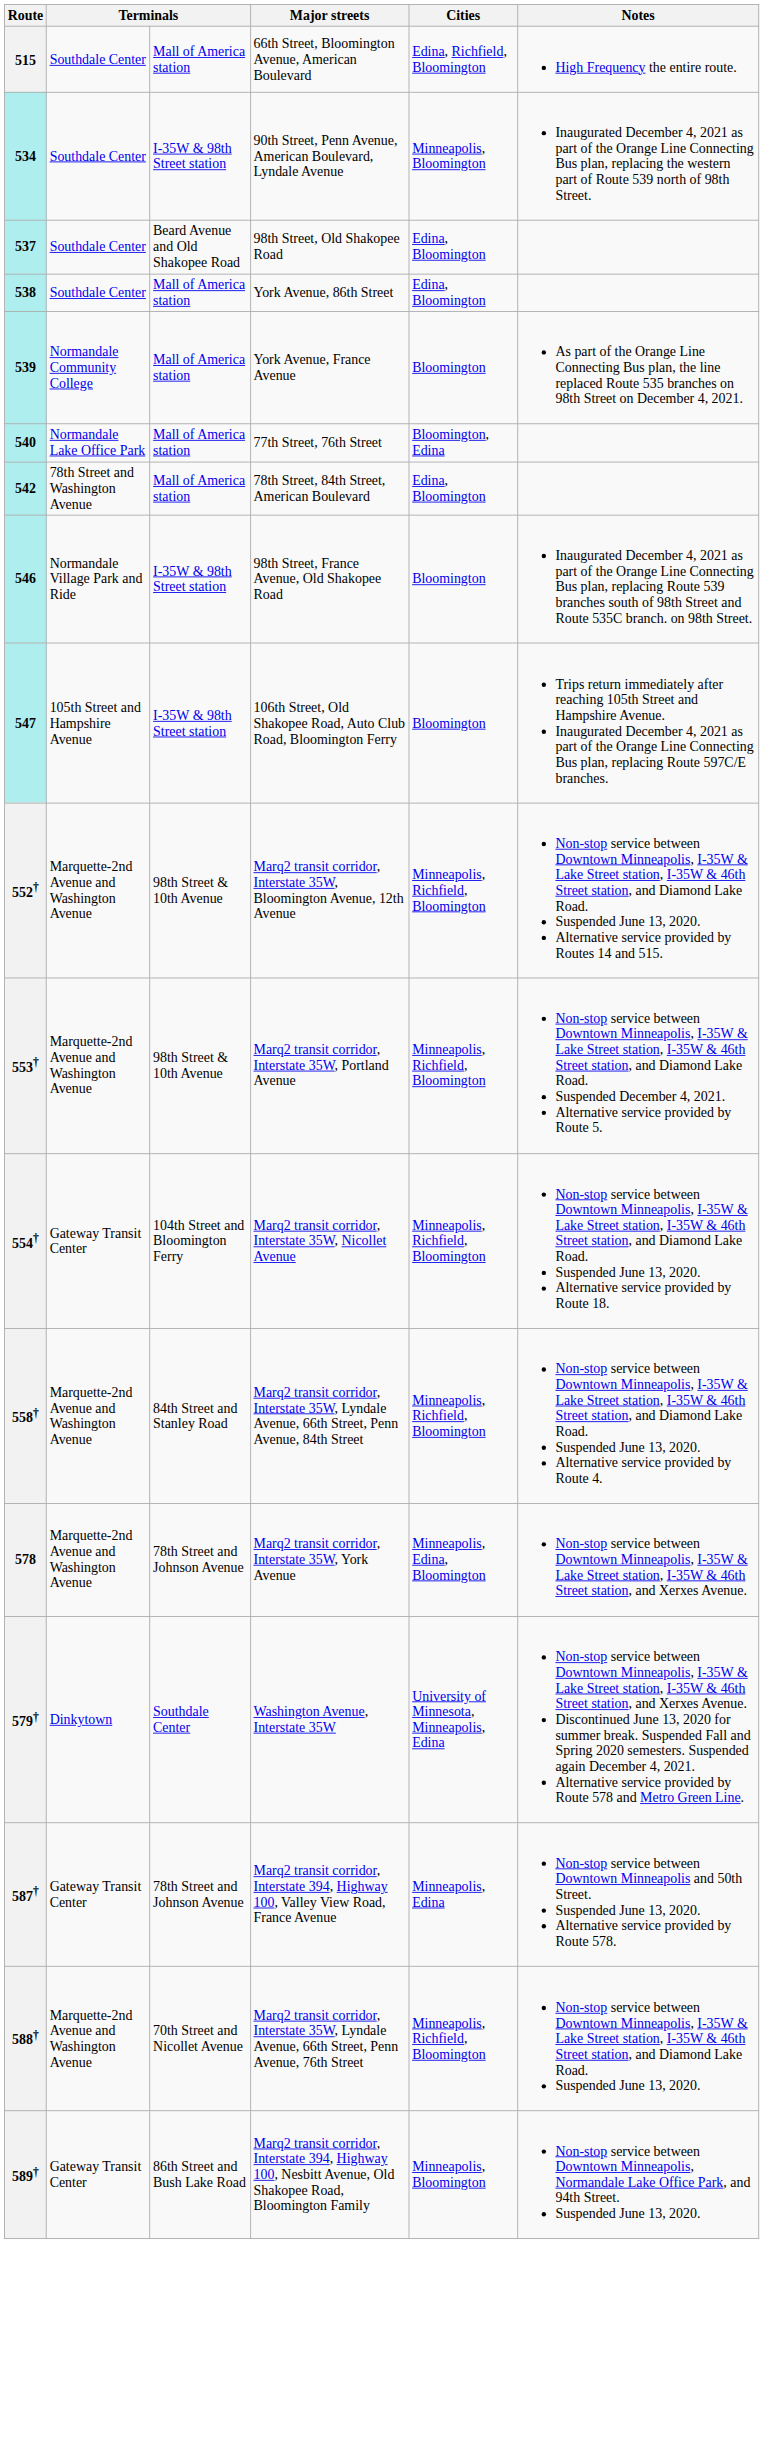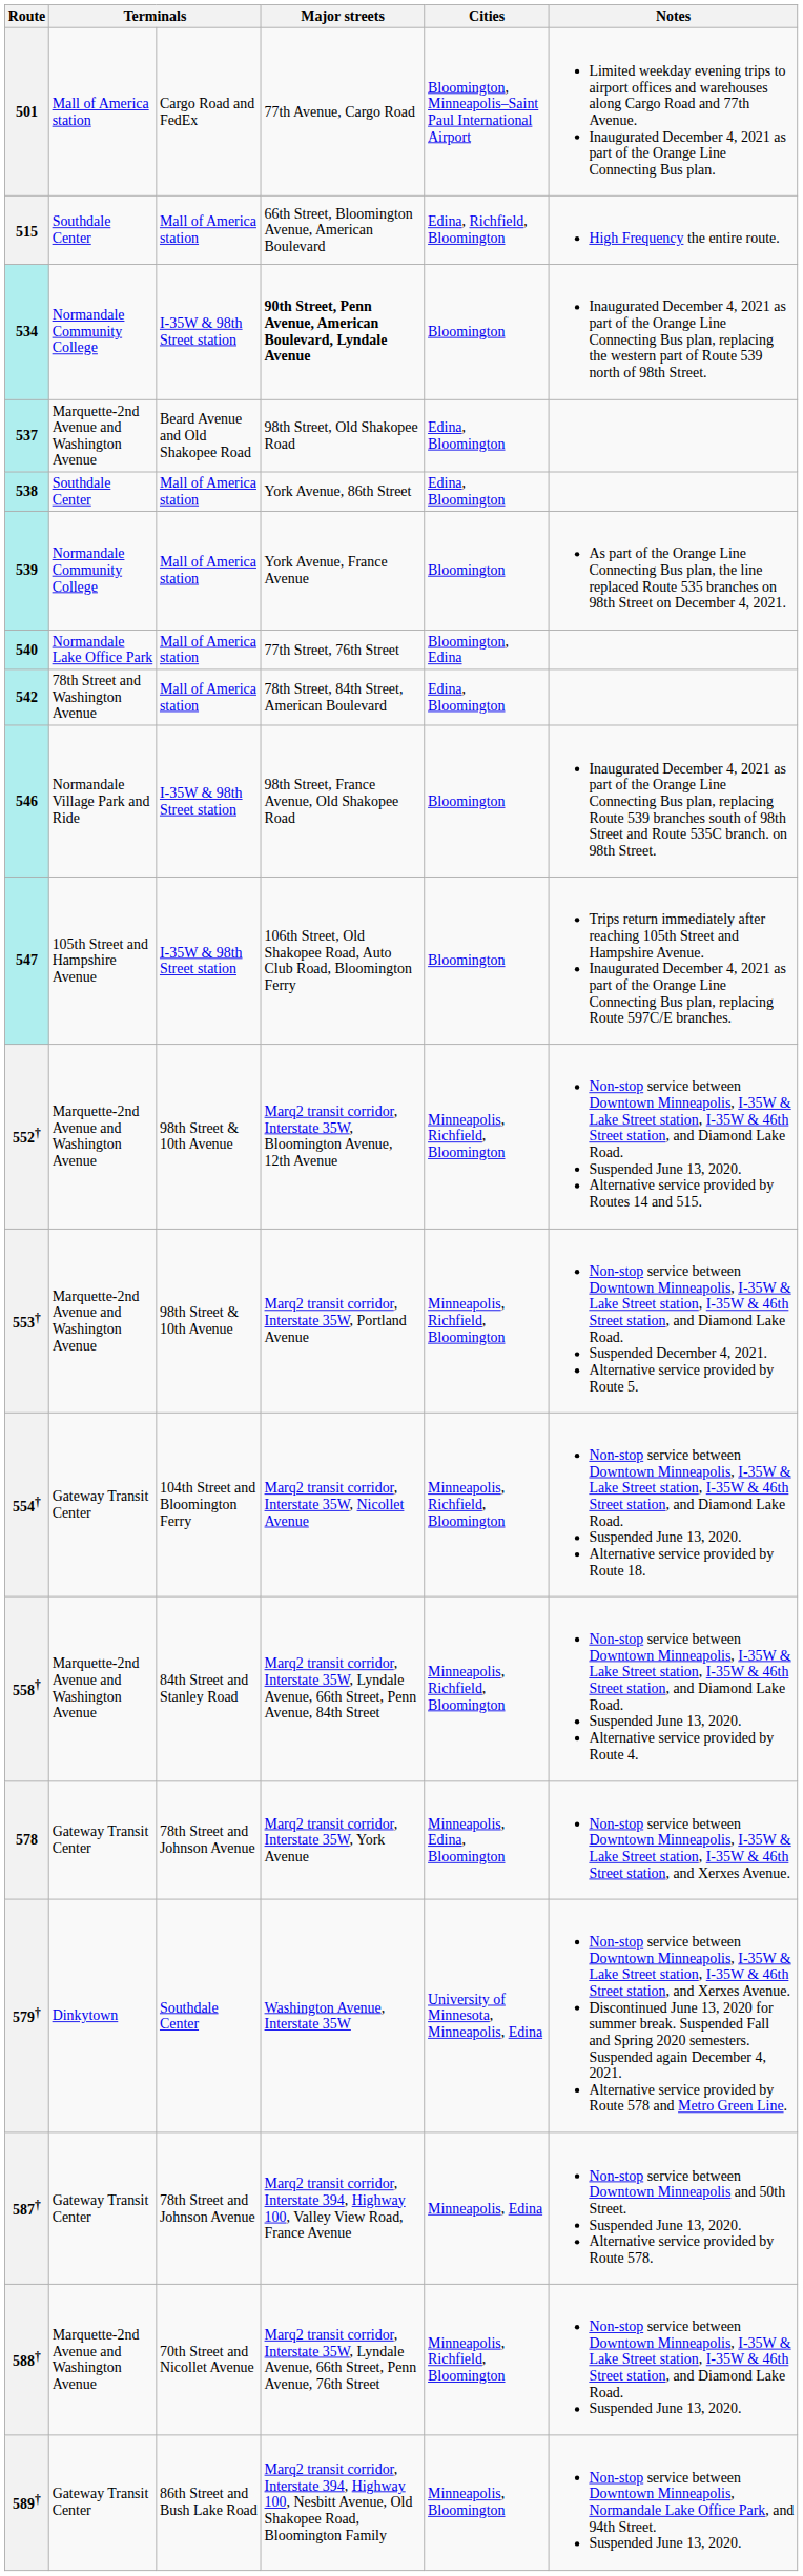 <table class=wikitable>
 <tr>
 <th>Route</th>
 <th colspan=2>Terminals</th>
 <th>Major streets</th>
 <th>Cities</th>
 <th>Notes</th>
+</tr>
+<tr>
+<th>501</th>
+<td><a href='#'>Mall of America station</a></td>
+<td>Cargo Road and FedEx</td>
+<td>77th Avenue, Cargo Road</td>
+<td><a href='#'>Bloomington</a>, <a href='#'>Minneapolis–Saint Paul International Airport</a></td>
+<td><br><ul><li>Limited weekday evening trips to airport offices and warehouses along Cargo Road and 77th Avenue.</li><li>Inaugurated December 4, 2021 as part of the Orange Line Connecting Bus plan.</li></ul></td>
 </tr>
 <tr>
 <th>515<sup></sup></th>
 <td><a href='#'>Southdale Center</a></td>
 <td><a href='#'>Mall of America station</a></td>
 <td>66th Street, Bloomington Avenue, American Boulevard</td>
 <td><a href='#'>Edina</a>, <a href='#'>Richfield</a>, <a href='#'>Bloomington</a></td>
 <td><br><ul><li><a href='#'>High Frequency</a> the entire route.</li></ul></td>
 </tr>
 <tr>
 <th style="background-color:PaleTurquoise">534</th>
-<td><a href='#'>Southdale Center</a></td>
+<td><a href='#'>Normandale Community College</a></td>
 <td><a href='#'>I-35W & 98th Street station</a></td>
-<td>90th Street, Penn Avenue, American Boulevard, Lyndale Avenue</td>
-<td><a href='#'>Minneapolis</a>, <a href='#'>Bloomington</a></td>
+<td><strong>90th Street, Penn Avenue, American Boulevard, Lyndale Avenue</strong></td>
+<td><a href='#'>Bloomington</a></td>
 <td><br><ul><li>Inaugurated December 4, 2021 as part of the Orange Line Connecting Bus plan, replacing the western part of Route 539 north of 98th Street.</li></ul></td>
 </tr>
 <tr>
 <th style="background-color:PaleTurquoise">537</th>
-<td><a href='#'>Southdale Center</a></td>
+<td>Marquette-2nd Avenue and Washington Avenue</td>
 <td>Beard Avenue and Old Shakopee Road</td>
 <td>98th Street, Old Shakopee Road</td>
 <td><a href='#'>Edina</a>, <a href='#'>Bloomington</a></td>
 <td></td>
 </tr>
 <tr>
 <th style="background-color:PaleTurquoise">538</th>
 <td><a href='#'>Southdale Center</a></td>
 <td><a href='#'>Mall of America station</a></td>
 <td>York Avenue, 86th Street</td>
 <td><a href='#'>Edina</a>, <a href='#'>Bloomington</a></td>
 <td></td>
 </tr>
 <tr>
 <th style="background-color:PaleTurquoise">539</th>
 <td><a href='#'>Normandale Community College</a></td>
 <td><a href='#'>Mall of America station</a></td>
 <td>York Avenue, France Avenue</td>
 <td><a href='#'>Bloomington</a></td>
 <td><br><ul><li>As part of the Orange Line Connecting Bus plan, the line replaced Route 535 branches on 98th Street on December 4, 2021.</li></ul></td>
 </tr>
 <tr>
 <th style="background-color:PaleTurquoise">540</th>
 <td><a href='#'>Normandale Lake Office Park</a></td>
 <td><a href='#'>Mall of America station</a></td>
 <td>77th Street, 76th Street</td>
 <td><a href='#'>Bloomington</a>, <a href='#'>Edina</a></td>
 <td></td>
 </tr>
 <tr>
 <th style="background-color:PaleTurquoise">542</th>
 <td>78th Street and Washington Avenue</td>
 <td><a href='#'>Mall of America station</a></td>
 <td>78th Street, 84th Street, American Boulevard</td>
 <td><a href='#'>Edina</a>, <a href='#'>Bloomington</a></td>
 <td></td>
 </tr>
 <tr>
 <th style="background-color:PaleTurquoise">546</th>
 <td>Normandale Village Park and Ride</td>
 <td><a href='#'>I-35W & 98th Street station</a></td>
 <td>98th Street, France Avenue, Old Shakopee Road</td>
 <td><a href='#'>Bloomington</a></td>
 <td><br><ul><li>Inaugurated December 4, 2021 as part of the Orange Line Connecting Bus plan, replacing Route 539 branches south of 98th Street and Route 535C branch. on 98th Street.</li></ul></td>
 </tr>
 <tr>
 <th style="background-color:PaleTurquoise">547</th>
 <td>105th Street and Hampshire Avenue</td>
 <td><a href='#'>I-35W & 98th Street station</a></td>
 <td>106th Street, Old Shakopee Road, Auto Club Road, Bloomington Ferry</td>
 <td><a href='#'>Bloomington</a></td>
 <td><br><ul><li>Trips return immediately after reaching 105th Street and Hampshire Avenue.</li><li>Inaugurated December 4, 2021 as part of the Orange Line Connecting Bus plan, replacing Route 597C/E branches.</li></ul></td>
 </tr>
 <tr>
 <th>552<sup>†</sup></th>
 <td>Marquette-2nd Avenue and Washington Avenue</td>
 <td>98th Street & 10th Avenue</td>
 <td><a href='#'>Marq2 transit corridor</a>, <a href='#'>Interstate 35W</a>, Bloomington Avenue, 12th Avenue</td>
 <td><a href='#'>Minneapolis</a>, <a href='#'>Richfield</a>, <a href='#'>Bloomington</a></td>
 <td><br><ul><li><a href='#'>Non-stop</a> service between <a href='#'>Downtown Minneapolis</a>, <a href='#'>I-35W & Lake Street station</a>, <a href='#'>I-35W & 46th Street station</a>, and Diamond Lake Road.</li><li>Suspended June 13, 2020.</li><li>Alternative service provided by Routes 14 and 515.</li></ul></td>
 </tr>
 <tr>
 <th>553<sup>†</sup></th>
 <td>Marquette-2nd Avenue and Washington Avenue</td>
 <td>98th Street & 10th Avenue</td>
 <td><a href='#'>Marq2 transit corridor</a>, <a href='#'>Interstate 35W</a>, Portland Avenue</td>
 <td><a href='#'>Minneapolis</a>, <a href='#'>Richfield</a>, <a href='#'>Bloomington</a></td>
 <td><br><ul><li><a href='#'>Non-stop</a> service between <a href='#'>Downtown Minneapolis</a>, <a href='#'>I-35W & Lake Street station</a>, <a href='#'>I-35W & 46th Street station</a>, and Diamond Lake Road.</li><li>Suspended December 4, 2021.</li><li>Alternative service provided by Route 5.</li></ul></td>
 </tr>
 <tr>
 <th>554<sup>†</sup></th>
 <td>Gateway Transit Center</td>
 <td>104th Street and Bloomington Ferry</td>
 <td><a href='#'>Marq2 transit corridor</a>, <a href='#'>Interstate 35W</a>, <a href='#'>Nicollet Avenue</a></td>
 <td><a href='#'>Minneapolis</a>, <a href='#'>Richfield</a>, <a href='#'>Bloomington</a></td>
 <td><br><ul><li><a href='#'>Non-stop</a> service between <a href='#'>Downtown Minneapolis</a>, <a href='#'>I-35W & Lake Street station</a>, <a href='#'>I-35W & 46th Street station</a>, and Diamond Lake Road.</li><li>Suspended June 13, 2020.</li><li>Alternative service provided by Route 18.</li></ul></td>
 </tr>
 <tr>
 <th>558<sup>†</sup></th>
 <td>Marquette-2nd Avenue and Washington Avenue</td>
 <td>84th Street and Stanley Road</td>
 <td><a href='#'>Marq2 transit corridor</a>, <a href='#'>Interstate 35W</a>, Lyndale Avenue, 66th Street, Penn Avenue, 84th Street</td>
 <td><a href='#'>Minneapolis</a>, <a href='#'>Richfield</a>, <a href='#'>Bloomington</a></td>
 <td><br><ul><li><a href='#'>Non-stop</a> service between <a href='#'>Downtown Minneapolis</a>, <a href='#'>I-35W & Lake Street station</a>, <a href='#'>I-35W & 46th Street station</a>, and Diamond Lake Road.</li><li>Suspended June 13, 2020.</li><li>Alternative service provided by Route 4.</li></ul></td>
 </tr>
 <tr>
 <th>578</th>
-<td>Marquette-2nd Avenue and Washington Avenue</td>
+<td>Gateway Transit Center</td>
 <td>78th Street and Johnson Avenue</td>
 <td><a href='#'>Marq2 transit corridor</a>, <a href='#'>Interstate 35W</a>, York Avenue</td>
 <td><a href='#'>Minneapolis</a>, <a href='#'>Edina</a>, <a href='#'>Bloomington</a></td>
 <td><br><ul><li><a href='#'>Non-stop</a> service between <a href='#'>Downtown Minneapolis</a>, <a href='#'>I-35W & Lake Street station</a>, <a href='#'>I-35W & 46th Street station</a>, and Xerxes Avenue.</li></ul></td>
 </tr>
 <tr>
 <th>579<sup>†</sup></th>
 <td><a href='#'>Dinkytown</a></td>
 <td><a href='#'>Southdale Center</a></td>
 <td><a href='#'>Washington Avenue</a>, <a href='#'>Interstate 35W</a></td>
 <td><a href='#'>University of Minnesota</a>, <a href='#'>Minneapolis</a>, <a href='#'>Edina</a></td>
 <td><br><ul><li><a href='#'>Non-stop</a> service between <a href='#'>Downtown Minneapolis</a>, <a href='#'>I-35W & Lake Street station</a>, <a href='#'>I-35W & 46th Street station</a>, and Xerxes Avenue.</li><li>Discontinued June 13, 2020 for summer break. Suspended Fall and Spring 2020 semesters. Suspended again December 4, 2021.</li><li>Alternative service provided by Route 578 and <a href='#'>Metro Green Line</a>.</li></ul></td>
 </tr>
 <tr>
 <th>587<sup>†</sup></th>
 <td>Gateway Transit Center</td>
 <td>78th Street and Johnson Avenue</td>
 <td><a href='#'>Marq2 transit corridor</a>, <a href='#'>Interstate 394</a>, <a href='#'>Highway 100</a>, Valley View Road, France Avenue</td>
 <td><a href='#'>Minneapolis</a>, <a href='#'>Edina</a></td>
 <td><br><ul><li><a href='#'>Non-stop</a> service between <a href='#'>Downtown Minneapolis</a> and 50th Street.</li><li>Suspended June 13, 2020.</li><li>Alternative service provided by Route 578.</li></ul></td>
 </tr>
 <tr>
 <th>588<sup>†</sup></th>
 <td>Marquette-2nd Avenue and Washington Avenue</td>
 <td>70th Street and Nicollet Avenue</td>
 <td><a href='#'>Marq2 transit corridor</a>, <a href='#'>Interstate 35W</a>, Lyndale Avenue, 66th Street, Penn Avenue, 76th Street</td>
 <td><a href='#'>Minneapolis</a>, <a href='#'>Richfield</a>, <a href='#'>Bloomington</a></td>
 <td><br><ul><li><a href='#'>Non-stop</a> service between <a href='#'>Downtown Minneapolis</a>, <a href='#'>I-35W & Lake Street station</a>, <a href='#'>I-35W & 46th Street station</a>, and Diamond Lake Road.</li><li>Suspended June 13, 2020.</li></ul></td>
 </tr>
 <tr>
 <th>589<sup>†</sup></th>
 <td>Gateway Transit Center</td>
 <td>86th Street and Bush Lake Road</td>
 <td><a href='#'>Marq2 transit corridor</a>, <a href='#'>Interstate 394</a>, <a href='#'>Highway 100</a>, Nesbitt Avenue, Old Shakopee Road, Bloomington Family</td>
 <td><a href='#'>Minneapolis</a>, <a href='#'>Bloomington</a></td>
 <td><br><ul><li><a href='#'>Non-stop</a> service between <a href='#'>Downtown Minneapolis</a>, <a href='#'>Normandale Lake Office Park</a>, and 94th Street.</li><li>Suspended June 13, 2020.</li></ul></td>
 </tr>
 </table>
